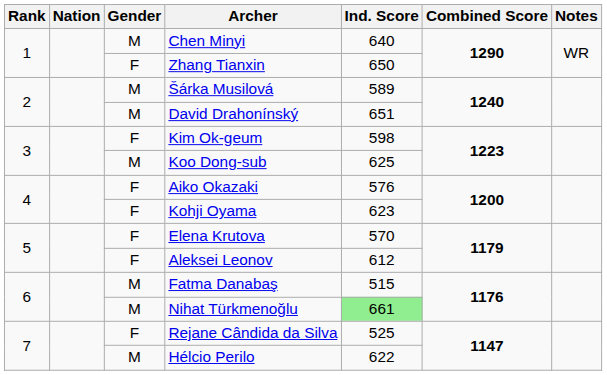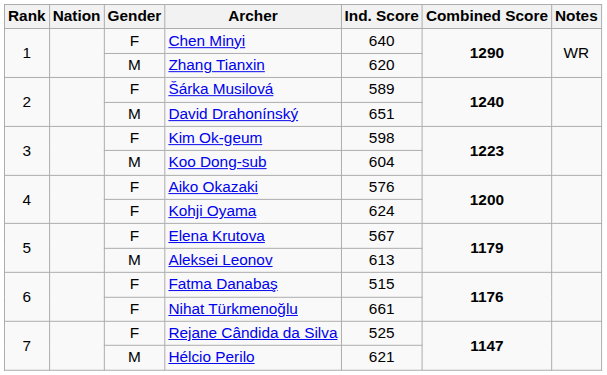 <table class="wikitable sortable" style="text-align:center">
 <tr>
 <th>Rank</th>
 <th>Nation</th>
 <th>Gender</th>
 <th>Archer</th>
 <th>Ind. Score</th>
 <th>Combined Score</th>
 <th>Notes</th>
 </tr>
 <tr>
 <td rowspan=2>1</td>
 <td rowspan=2 align=left></td>
-<td>M</td>
+<td>F</td>
 <td align=left><a href='#'>Chen Minyi</a></td>
 <td>640</td>
 <td rowspan=2><strong>1290</strong></td>
 <td rowspan=2>WR</td>
 </tr>
 <tr>
-<td>F</td>
+<td>M</td>
 <td align=left><a href='#'>Zhang Tianxin</a></td>
-<td>650</td>
+<td>620</td>
 </tr>
 <tr>
 <td rowspan=2>2</td>
 <td rowspan=2 align=left></td>
-<td>M</td>
+<td>F</td>
 <td align=left><a href='#'>Šárka Musilová</a></td>
 <td>589</td>
 <td rowspan=2><strong>1240</strong></td>
 <td rowspan=2></td>
 </tr>
 <tr>
 <td>M</td>
 <td align=left><a href='#'>David Drahonínský</a></td>
 <td>651</td>
 </tr>
 <tr>
 <td rowspan=2>3</td>
 <td rowspan=2 align=left></td>
 <td>F</td>
 <td align=left><a href='#'>Kim Ok-geum</a></td>
 <td>598</td>
 <td rowspan=2><strong>1223</strong></td>
 <td rowspan=2></td>
 </tr>
 <tr>
 <td>M</td>
 <td align=left><a href='#'>Koo Dong-sub</a></td>
-<td>625</td>
+<td>604</td>
 </tr>
 <tr>
 <td rowspan=2>4</td>
 <td rowspan=2 align=left></td>
 <td>F</td>
 <td align=left><a href='#'>Aiko Okazaki</a></td>
 <td>576</td>
 <td rowspan=2><strong>1200</strong></td>
 <td rowspan=2></td>
 </tr>
 <tr>
 <td>F</td>
 <td align=left><a href='#'>Kohji Oyama</a></td>
-<td>623</td>
+<td>624</td>
 </tr>
 <tr>
 <td rowspan=2>5</td>
 <td rowspan=2 align=left></td>
 <td>F</td>
 <td align=left><a href='#'>Elena Krutova</a></td>
-<td>570</td>
+<td>567</td>
 <td rowspan=2><strong>1179</strong></td>
 <td rowspan=2></td>
 </tr>
 <tr>
-<td>F</td>
+<td>M</td>
 <td align=left><a href='#'>Aleksei Leonov</a></td>
-<td>612</td>
+<td>613</td>
 </tr>
 <tr>
 <td rowspan=2>6</td>
 <td rowspan=2 align=left></td>
-<td>M</td>
+<td>F</td>
 <td align=left><a href='#'>Fatma Danabaş</a></td>
 <td>515</td>
 <td rowspan=2><strong>1176</strong></td>
 <td rowspan=2></td>
 </tr>
 <tr>
-<td>M</td>
+<td>F</td>
 <td align=left><a href='#'>Nihat Türkmenoğlu</a></td>
-<td style="background: lightgreen;">661</td>
+<td>661</td>
 </tr>
 <tr>
 <td rowspan=2>7</td>
 <td rowspan=2 align=left></td>
 <td>F</td>
 <td align=left><a href='#'>Rejane Cândida da Silva</a></td>
 <td>525</td>
 <td rowspan=2><strong>1147</strong></td>
 <td rowspan=2></td>
 </tr>
 <tr>
 <td>M</td>
 <td align=left><a href='#'>Hélcio Perilo</a></td>
-<td>622</td>
+<td>621</td>
 </tr>
 </table>
